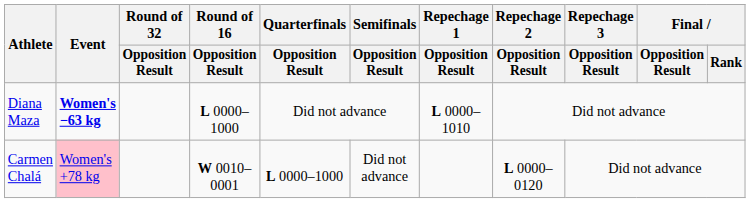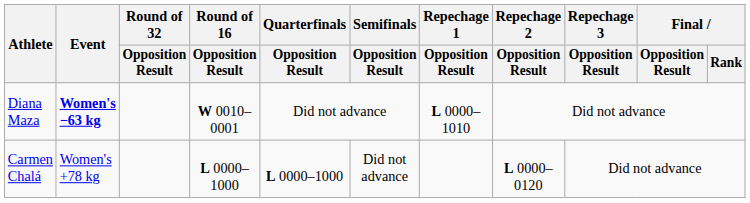 <table class="wikitable" style="font-size:90%">
 <tr>
 <th rowspan="2">Athlete</th>
 <th rowspan="2">Event</th>
 <th>Round of 32</th>
 <th>Round of 16</th>
 <th>Quarterfinals</th>
 <th>Semifinals</th>
 <th>Repechage 1</th>
 <th>Repechage 2</th>
 <th>Repechage 3</th>
 <th colspan=2>Final / </th>
 </tr>
 <tr style="font-size:95%">
 <th>Opposition<br>Result</th>
 <th>Opposition<br>Result</th>
 <th>Opposition<br>Result</th>
 <th>Opposition<br>Result</th>
 <th>Opposition<br>Result</th>
 <th>Opposition<br>Result</th>
 <th>Opposition<br>Result</th>
 <th>Opposition<br>Result</th>
 <th>Rank</th>
 </tr>
 <tr align=center>
 <td align=left><a href='#'>Diana Maza</a></td>
 <td align=left><strong><a href='#'>Women's −63 kg</a></strong></td>
 <td></td>
-<td><br><strong>L</strong> 0000–1000</td>
+<td><br><strong>W</strong> 0010–0001</td>
 <td colspan=2>Did not advance</td>
 <td><br><strong>L</strong> 0000–1010</td>
 <td colspan=4>Did not advance</td>
 </tr>
 <tr align=center>
 <td align=left><a href='#'>Carmen Chalá</a></td>
-<td align=left style="background: pink;"><a href='#'>Women's +78 kg</a></td>
+<td align=left><a href='#'>Women's +78 kg</a></td>
 <td></td>
-<td><br><strong>W</strong> 0010–0001</td>
+<td><br><strong>L</strong> 0000–1000</td>
 <td><br><strong>L</strong> 0000–1000</td>
 <td>Did not advance</td>
 <td></td>
 <td><br><strong>L</strong> 0000–0120</td>
 <td colspan=3>Did not advance</td>
 </tr>
 </table>
